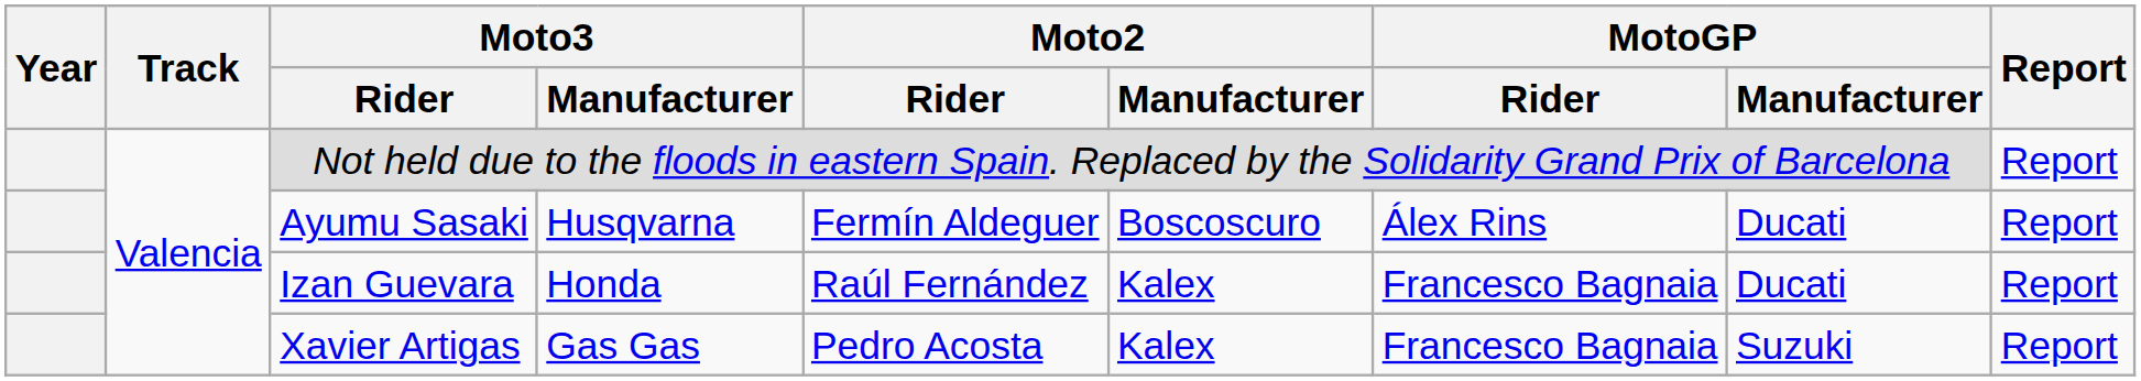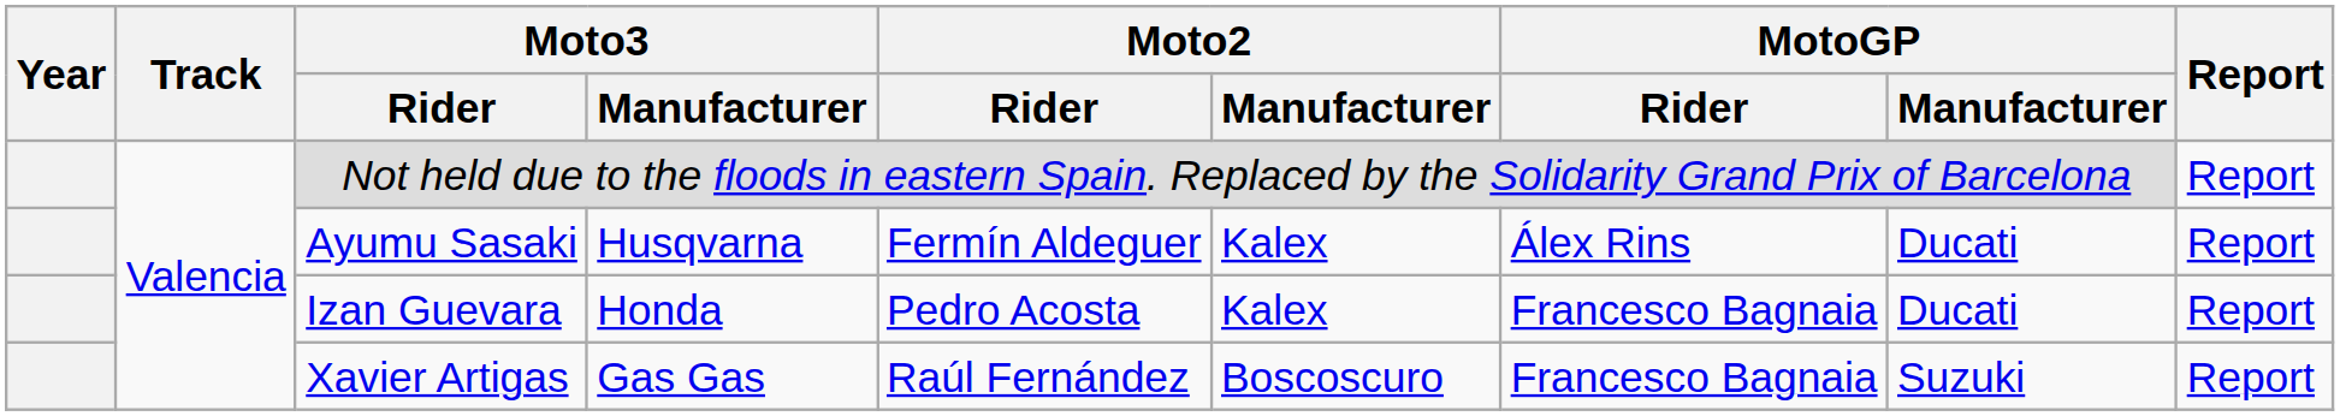 <table class="wikitable" style="font-size: 95%;">
 <tr>
 <th rowspan=2>Year</th>
 <th rowspan=2>Track</th>
 <th colspan=2>Moto3</th>
 <th colspan=2>Moto2</th>
 <th colspan=2>MotoGP</th>
 <th rowspan=2>Report</th>
 </tr>
 <tr>
 <th>Rider</th>
 <th>Manufacturer</th>
 <th>Rider</th>
 <th>Manufacturer</th>
 <th>Rider</th>
 <th>Manufacturer</th>
 </tr>
 <tr>
 <th></th>
 <td rowspan="4"><a href='#'>Valencia</a></td>
 <td style="background:#ddd;" align=center colspan=6><em>Not held due to the <a href='#'>floods in eastern Spain</a>. Replaced by the <a href='#'>Solidarity Grand Prix of Barcelona</a></em></td>
 <td><a href='#'>Report</a></td>
 </tr>
 <tr>
 <th></th>
 <td> <a href='#'>Ayumu Sasaki</a></td>
 <td><a href='#'>Husqvarna</a></td>
 <td> <a href='#'>Fermín Aldeguer</a></td>
-<td><a href='#'>Boscoscuro</a></td>
+<td><a href='#'>Kalex</a></td>
 <td> <a href='#'>Álex Rins</a></td>
 <td><a href='#'>Ducati</a></td>
 <td><a href='#'>Report</a></td>
 </tr>
 <tr>
 <th></th>
 <td> <a href='#'>Izan Guevara</a></td>
 <td><a href='#'>Honda</a></td>
-<td> <a href='#'>Raúl Fernández</a></td>
+<td> <a href='#'>Pedro Acosta</a></td>
 <td><a href='#'>Kalex</a></td>
 <td> <a href='#'>Francesco Bagnaia</a></td>
 <td><a href='#'>Ducati</a></td>
 <td><a href='#'>Report</a></td>
 </tr>
 <tr>
 <th></th>
 <td> <a href='#'>Xavier Artigas</a></td>
 <td><a href='#'>Gas Gas</a></td>
-<td> <a href='#'>Pedro Acosta</a></td>
-<td><a href='#'>Kalex</a></td>
+<td> <a href='#'>Raúl Fernández</a></td>
+<td><a href='#'>Boscoscuro</a></td>
 <td> <a href='#'>Francesco Bagnaia</a></td>
 <td><a href='#'>Suzuki</a></td>
 <td><a href='#'>Report</a></td>
 </tr>
 </table>
